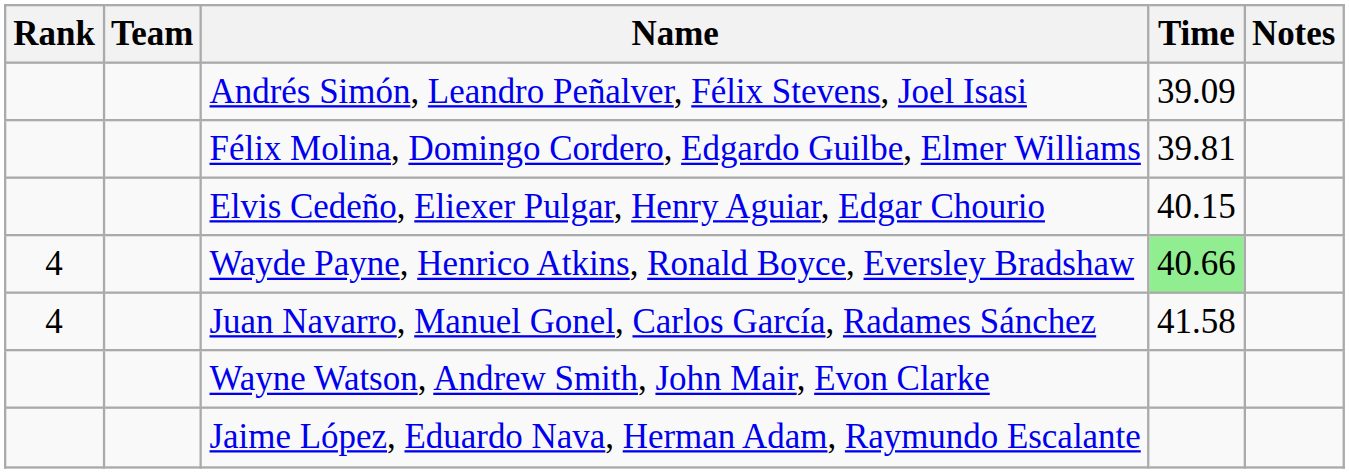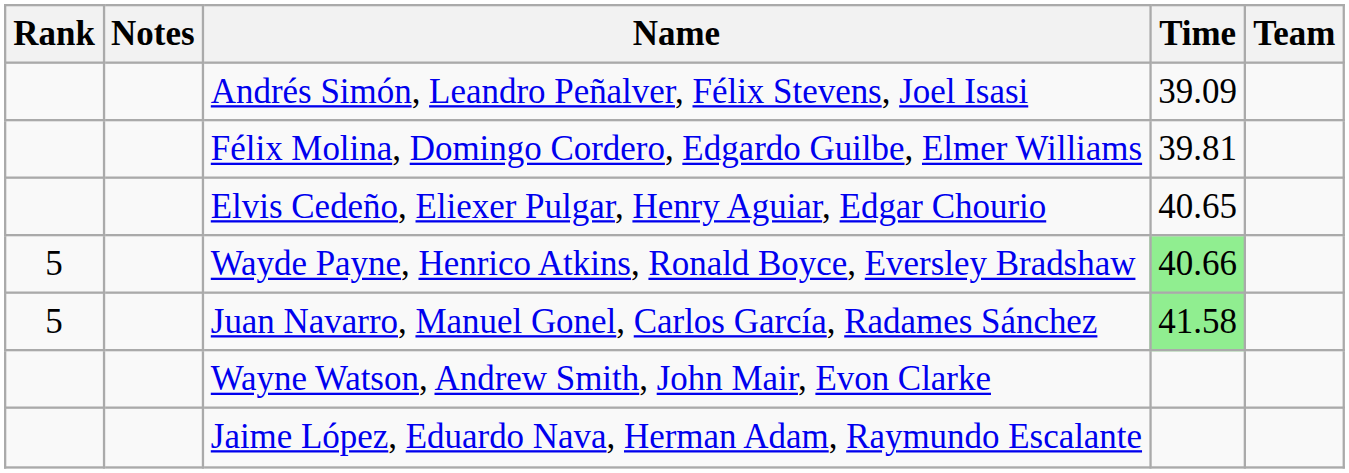 <table class="wikitable sortable" style="text-align:center;font-size:95%">
 <tr>
 <th>Rank</th>
-<th>Team</th>
+<th>Notes</th>
 <th>Name</th>
 <th>Time</th>
-<th>Notes</th>
+<th>Team</th>
 </tr>
 <tr>
 <td></td>
-<td align=left></td>
+<td></td>
 <td align=left><a href='#'>Andrés Simón</a>, <a href='#'>Leandro Peñalver</a>, <a href='#'>Félix Stevens</a>, <a href='#'>Joel Isasi</a></td>
 <td>39.09</td>
-<td></td>
+<td align=left></td>
 </tr>
 <tr>
 <td></td>
-<td align=left></td>
+<td></td>
 <td align=left><a href='#'>Félix Molina</a>, <a href='#'>Domingo Cordero</a>, <a href='#'>Edgardo Guilbe</a>, <a href='#'>Elmer Williams</a></td>
 <td>39.81</td>
-<td></td>
+<td align=left></td>
 </tr>
 <tr>
 <td></td>
+<td></td>
+<td align=left><a href='#'>Elvis Cedeño</a>, <a href='#'>Eliexer Pulgar</a>, <a href='#'>Henry Aguiar</a>, <a href='#'>Edgar Chourio</a></td>
+<td>40.65</td>
 <td align=left></td>
-<td align=left><a href='#'>Elvis Cedeño</a>, <a href='#'>Eliexer Pulgar</a>, <a href='#'>Henry Aguiar</a>, <a href='#'>Edgar Chourio</a></td>
-<td>40.15</td>
-<td></td>
 </tr>
 <tr>
-<td>4</td>
-<td align=left></td>
+<td>5</td>
+<td></td>
 <td align=left><a href='#'>Wayde Payne</a>, <a href='#'>Henrico Atkins</a>, <a href='#'>Ronald Boyce</a>, <a href='#'>Eversley Bradshaw</a></td>
 <td style="background: lightgreen;">40.66</td>
-<td></td>
+<td align=left></td>
 </tr>
 <tr>
-<td>4</td>
+<td>5</td>
+<td></td>
+<td align=left><a href='#'>Juan Navarro</a>, <a href='#'>Manuel Gonel</a>, <a href='#'>Carlos García</a>, <a href='#'>Radames Sánchez</a></td>
+<td style="background: lightgreen;">41.58</td>
 <td align=left></td>
-<td align=left><a href='#'>Juan Navarro</a>, <a href='#'>Manuel Gonel</a>, <a href='#'>Carlos García</a>, <a href='#'>Radames Sánchez</a></td>
-<td>41.58</td>
-<td></td>
 </tr>
 <tr>
 <td></td>
-<td align=left></td>
+<td></td>
 <td align=left><a href='#'>Wayne Watson</a>, <a href='#'>Andrew Smith</a>, <a href='#'>John Mair</a>, <a href='#'>Evon Clarke</a></td>
 <td></td>
-<td></td>
+<td align=left></td>
 </tr>
 <tr>
 <td></td>
-<td align=left></td>
+<td></td>
 <td align=left><a href='#'>Jaime López</a>, <a href='#'>Eduardo Nava</a>, <a href='#'>Herman Adam</a>, <a href='#'>Raymundo Escalante</a></td>
 <td></td>
-<td></td>
+<td align=left></td>
 </tr>
 </table>
